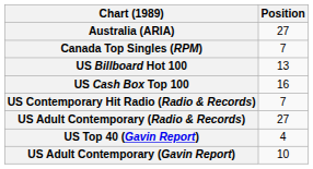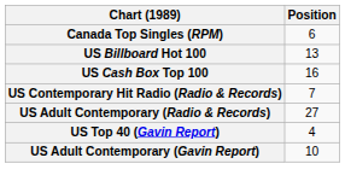 <table class="wikitable sortable plainrowheaders" style="text-align:center">
 <tr>
 <th>Chart (1989)</th>
 <th>Position</th>
 </tr>
 <tr>
-<th scope="row">Australia (ARIA)</th>
-<td>27</td>
-</tr>
-<tr>
 <th scope="row">Canada Top Singles (<em>RPM</em>)</th>
-<td>7</td>
+<td>6</td>
 </tr>
 <tr>
 <th scope="row">US <em>Billboard</em> Hot 100</th>
 <td>13</td>
 </tr>
 <tr>
 <th scope="row">US <em>Cash Box</em> Top 100</th>
 <td>16</td>
 </tr>
 <tr>
 <th scope="row">US Contemporary Hit Radio (<em>Radio & Records</em>)</th>
 <td>7</td>
 </tr>
 <tr>
 <th scope="row">US Adult Contemporary (<em>Radio & Records</em>)</th>
 <td>27</td>
 </tr>
 <tr>
 <th scope="row">US Top 40 (<em><a href='#'>Gavin Report</a></em>)</th>
 <td>4</td>
 </tr>
 <tr>
 <th scope="row">US Adult Contemporary (<em>Gavin Report</em>)</th>
 <td>10</td>
 </tr>
 </table>
